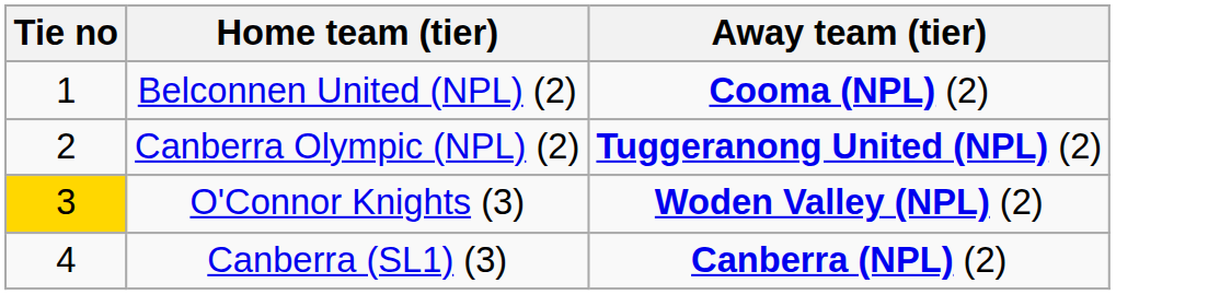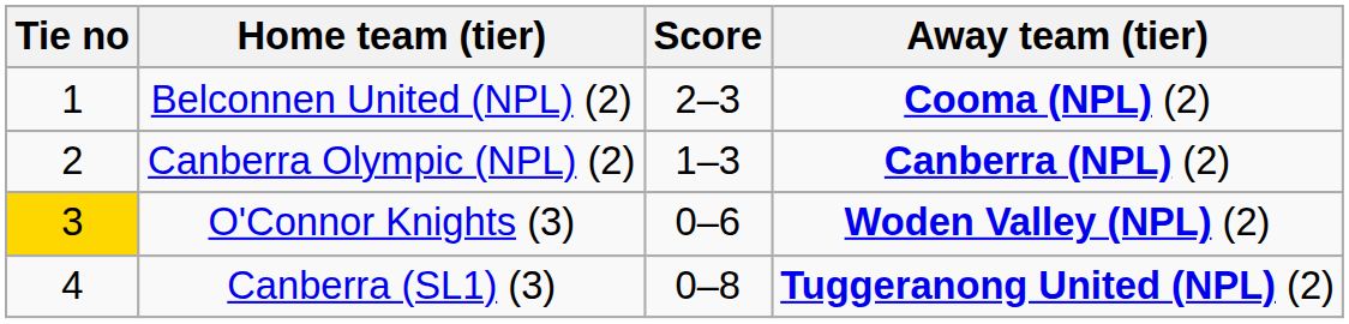 <table class="wikitable" style="text-align:center">
 <tr>
 <th>Tie no</th>
 <th>Home team (tier)</th>
+<th>Score</th>
 <th>Away team (tier)</th>
 </tr>
 <tr>
 <td>1</td>
 <td><a href='#'>Belconnen United (NPL)</a> (2)</td>
+<td>2–3</td>
 <td><strong><a href='#'>Cooma (NPL)</a></strong> (2)</td>
 </tr>
 <tr>
 <td>2</td>
 <td><a href='#'>Canberra Olympic (NPL)</a> (2)</td>
-<td><strong><a href='#'>Tuggeranong United (NPL)</a></strong> (2)</td>
+<td>1–3</td>
+<td><strong><a href='#'>Canberra (NPL)</a></strong> (2)</td>
 </tr>
 <tr>
 <td style="background: gold;">3</td>
 <td><a href='#'>O'Connor Knights</a> (3)</td>
+<td>0–6</td>
 <td><strong><a href='#'>Woden Valley (NPL)</a></strong> (2)</td>
 </tr>
 <tr>
 <td>4</td>
 <td><a href='#'>Canberra (SL1)</a> (3)</td>
-<td><strong><a href='#'>Canberra (NPL)</a></strong> (2)</td>
+<td>0–8</td>
+<td><strong><a href='#'>Tuggeranong United (NPL)</a></strong> (2)</td>
 </tr>
 </table>
